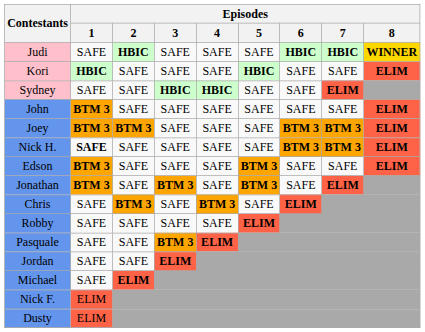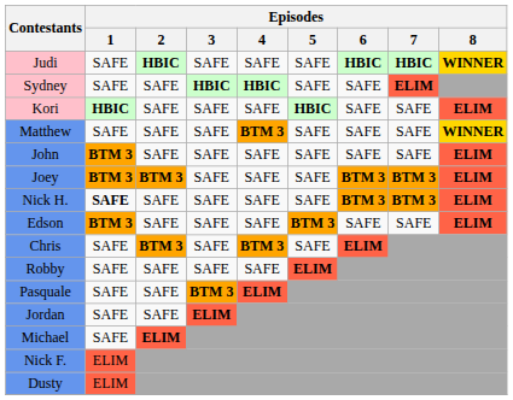 <table class="wikitable" style="text-align:center">
 <tr>
 <th rowspan=2>Contestants</th>
 <th colspan=8>Episodes</th>
 </tr>
 <tr>
 <th>1</th>
 <th>2</th>
 <th>3</th>
 <th>4</th>
 <th>5</th>
 <th>6</th>
 <th>7</th>
 <th>8</th>
 </tr>
 <tr>
 <td style="background:pink;">Judi</td>
 <td>SAFE</td>
 <td style="background:#cfc;"><strong>HBIC</strong></td>
 <td>SAFE</td>
 <td>SAFE</td>
 <td>SAFE</td>
 <td style="background:#cfc;"><strong>HBIC</strong></td>
 <td style="background:#cfc;"><strong>HBIC</strong></td>
 <td style="background:gold;"><strong>WINNER</strong></td>
 </tr>
 <tr>
+<td style="background:pink;">Sydney</td>
+<td>SAFE</td>
+<td>SAFE</td>
+<td style="background:#cfc;"><strong>HBIC</strong></td>
+<td style="background:#cfc;"><strong>HBIC</strong></td>
+<td>SAFE</td>
+<td>SAFE</td>
+<td style="background:tomato;"><strong>ELIM</strong></td>
+<td style="background:darkgrey;"></td>
+</tr>
+<tr>
 <td style="background:pink;">Kori</td>
 <td style="background:#cfc;"><strong>HBIC</strong></td>
 <td>SAFE</td>
 <td>SAFE</td>
 <td>SAFE</td>
 <td style="background:#cfc;"><strong>HBIC</strong></td>
 <td>SAFE</td>
 <td>SAFE</td>
 <td style="background:tomato;"><strong>ELIM</strong></td>
 </tr>
 <tr>
-<td style="background:pink;">Sydney</td>
+<td style="background:cornflowerblue;">Matthew</td>
 <td>SAFE</td>
 <td>SAFE</td>
-<td style="background:#cfc;"><strong>HBIC</strong></td>
-<td style="background:#cfc;"><strong>HBIC</strong></td>
+<td>SAFE</td>
+<td style="background:orange;"><strong>BTM 3</strong></td>
 <td>SAFE</td>
 <td>SAFE</td>
-<td style="background:tomato;"><strong>ELIM</strong></td>
-<td style="background:darkgrey;"></td>
+<td>SAFE</td>
+<td style="background:gold;"><strong>WINNER</strong></td>
 </tr>
 <tr>
 <td style="background:cornflowerblue;">John</td>
 <td style="background:orange;"><strong>BTM 3</strong></td>
 <td>SAFE</td>
 <td>SAFE</td>
 <td>SAFE</td>
 <td>SAFE</td>
 <td>SAFE</td>
 <td>SAFE</td>
 <td style="background:tomato;"><strong>ELIM</strong></td>
 </tr>
 <tr>
 <td style="background:cornflowerblue;">Joey</td>
 <td style="background:orange;"><strong>BTM 3</strong></td>
 <td style="background:orange;"><strong>BTM 3</strong></td>
 <td>SAFE</td>
 <td>SAFE</td>
 <td>SAFE</td>
 <td style="background:orange;"><strong>BTM 3</strong></td>
 <td style="background:orange;"><strong>BTM 3</strong></td>
 <td style="background:tomato;"><strong>ELIM</strong></td>
 </tr>
 <tr>
 <td style="background:cornflowerblue;">Nick H.</td>
 <td><strong>SAFE</strong></td>
 <td>SAFE</td>
 <td>SAFE</td>
 <td>SAFE</td>
 <td>SAFE</td>
 <td style="background:orange;"><strong>BTM 3</strong></td>
 <td style="background:orange;"><strong>BTM 3</strong></td>
 <td style="background:tomato;"><strong>ELIM</strong></td>
 </tr>
 <tr>
 <td style="background:cornflowerblue;">Edson</td>
 <td style="background:orange;"><strong>BTM 3</strong></td>
 <td>SAFE</td>
 <td>SAFE</td>
 <td>SAFE</td>
 <td style="background:orange;"><strong>BTM 3</strong></td>
 <td>SAFE</td>
 <td>SAFE</td>
 <td style="background:tomato;"><strong>ELIM</strong></td>
-</tr>
-<tr>
-<td style="background:cornflowerblue;">Jonathan</td>
-<td style="background:orange;"><strong>BTM 3</strong></td>
-<td>SAFE</td>
-<td style="background:orange;"><strong>BTM 3</strong></td>
-<td>SAFE</td>
-<td style="background:orange;"><strong>BTM 3</strong></td>
-<td>SAFE</td>
-<td style="background:tomato;"><strong>ELIM</strong></td>
-<td style="background:darkgrey;"></td>
 </tr>
 <tr>
 <td style="background:cornflowerblue;">Chris</td>
 <td>SAFE</td>
 <td style="background:orange;"><strong>BTM 3</strong></td>
 <td>SAFE</td>
 <td style="background:orange;"><strong>BTM 3</strong></td>
 <td>SAFE</td>
 <td style="background:tomato;"><strong>ELIM</strong></td>
 <td colspan="2" style="background:darkgrey;"></td>
 </tr>
 <tr>
 <td style="background:cornflowerblue;">Robby</td>
 <td>SAFE</td>
 <td>SAFE</td>
 <td>SAFE</td>
 <td>SAFE</td>
 <td style="background:tomato;"><strong>ELIM</strong></td>
 <td colspan="3" style="background:darkgrey;"></td>
 </tr>
 <tr>
 <td style="background:cornflowerblue;">Pasquale</td>
 <td>SAFE</td>
 <td>SAFE</td>
 <td style="background:orange;"><strong>BTM 3</strong></td>
 <td style="background:tomato;"><strong>ELIM</strong></td>
 <td colspan="4" style="background:darkgrey;"></td>
 </tr>
 <tr>
 <td style="background:cornflowerblue;">Jordan</td>
 <td>SAFE</td>
 <td>SAFE</td>
 <td style="background:tomato;"><strong>ELIM</strong></td>
 <td colspan="5" style="background:darkgrey;"></td>
 </tr>
 <tr>
 <td style="background:cornflowerblue;">Michael</td>
 <td>SAFE</td>
 <td style="background:tomato;"><strong>ELIM</strong></td>
 <td colspan="6" style="background:darkgrey;"></td>
 </tr>
 <tr>
 <td style="background:cornflowerblue;">Nick F.</td>
 <td style="background:tomato;">ELIM</td>
 <td colspan="7" style="background:darkgrey;"></td>
 </tr>
 <tr>
 <td style="background:cornflowerblue;">Dusty</td>
 <td style="background:tomato;">ELIM</td>
 <td colspan="7" style="background:darkgrey;"></td>
 </tr>
 <tr>
 </tr>
 </table>
